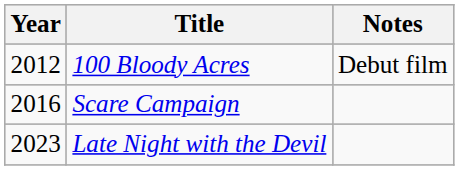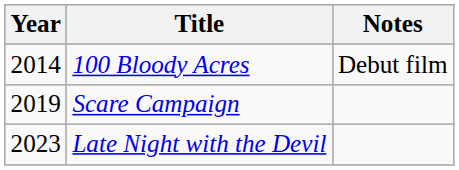 <table class="wikitable sortable plainrowheaders">
 <tr>
 <th scope="col">Year</th>
 <th scope="col">Title</th>
 <th scope="col" class="unsortable">Notes</th>
 </tr>
 <tr>
-<td>2012</td>
+<td>2014</td>
 <td><em><a href='#'>100 Bloody Acres</a></em></td>
 <td>Debut film</td>
 </tr>
 <tr>
-<td>2016</td>
+<td>2019</td>
 <td><em><a href='#'>Scare Campaign</a></em></td>
 <td></td>
 </tr>
 <tr>
 <td>2023</td>
 <td><em><a href='#'>Late Night with the Devil</a></em></td>
 <td></td>
 </tr>
 </table>
